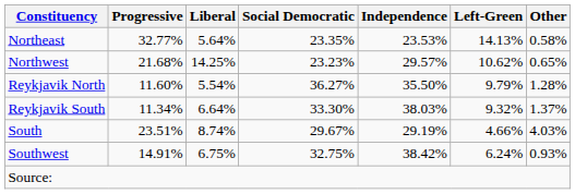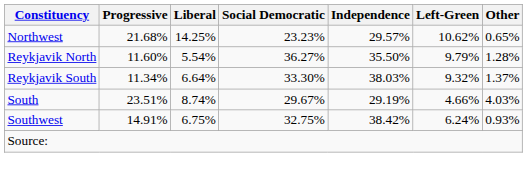 <table class="wikitable sortable" style="text-align:right">
 <tr>
 <th><a href='#'>Constituency</a></th>
 <th>Progressive</th>
 <th>Liberal</th>
 <th>Social Democratic</th>
 <th>Independence</th>
 <th>Left-Green</th>
 <th>Other</th>
-</tr>
-<tr>
-<td align=left><a href='#'>Northeast</a></td>
-<td>32.77%</td>
-<td>5.64%</td>
-<td>23.35%</td>
-<td>23.53%</td>
-<td>14.13%</td>
-<td>0.58%</td>
 </tr>
 <tr>
 <td align=left><a href='#'>Northwest</a></td>
 <td>21.68%</td>
 <td>14.25%</td>
 <td>23.23%</td>
 <td>29.57%</td>
 <td>10.62%</td>
 <td>0.65%</td>
 </tr>
 <tr>
 <td align=left><a href='#'>Reykjavik North</a></td>
 <td>11.60%</td>
 <td>5.54%</td>
 <td>36.27%</td>
 <td>35.50%</td>
 <td>9.79%</td>
 <td>1.28%</td>
 </tr>
 <tr>
 <td align=left><a href='#'>Reykjavik South</a></td>
 <td>11.34%</td>
 <td>6.64%</td>
 <td>33.30%</td>
 <td>38.03%</td>
 <td>9.32%</td>
 <td>1.37%</td>
 </tr>
 <tr>
 <td align=left><a href='#'>South</a></td>
 <td>23.51%</td>
 <td>8.74%</td>
 <td>29.67%</td>
 <td>29.19%</td>
 <td>4.66%</td>
 <td>4.03%</td>
 </tr>
 <tr>
 <td align=left><a href='#'>Southwest</a></td>
 <td>14.91%</td>
 <td>6.75%</td>
 <td>32.75%</td>
 <td>38.42%</td>
 <td>6.24%</td>
 <td>0.93%</td>
 </tr>
 <tr class=sortbottom>
 <td align=left colspan="7">Source: </td>
 </tr>
 </table>
